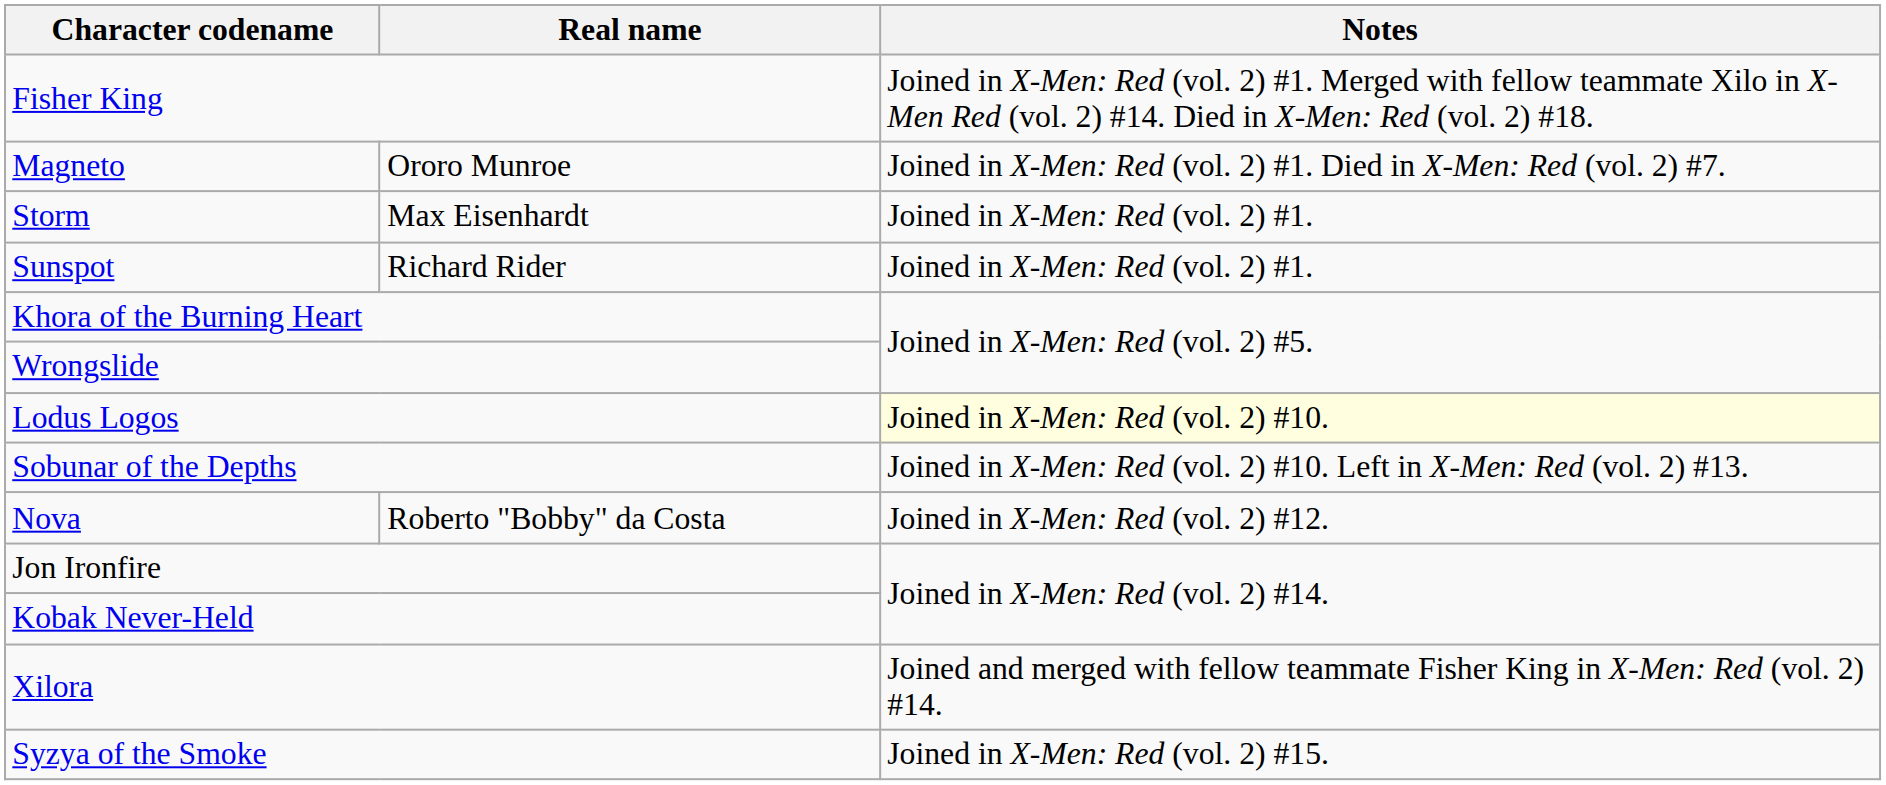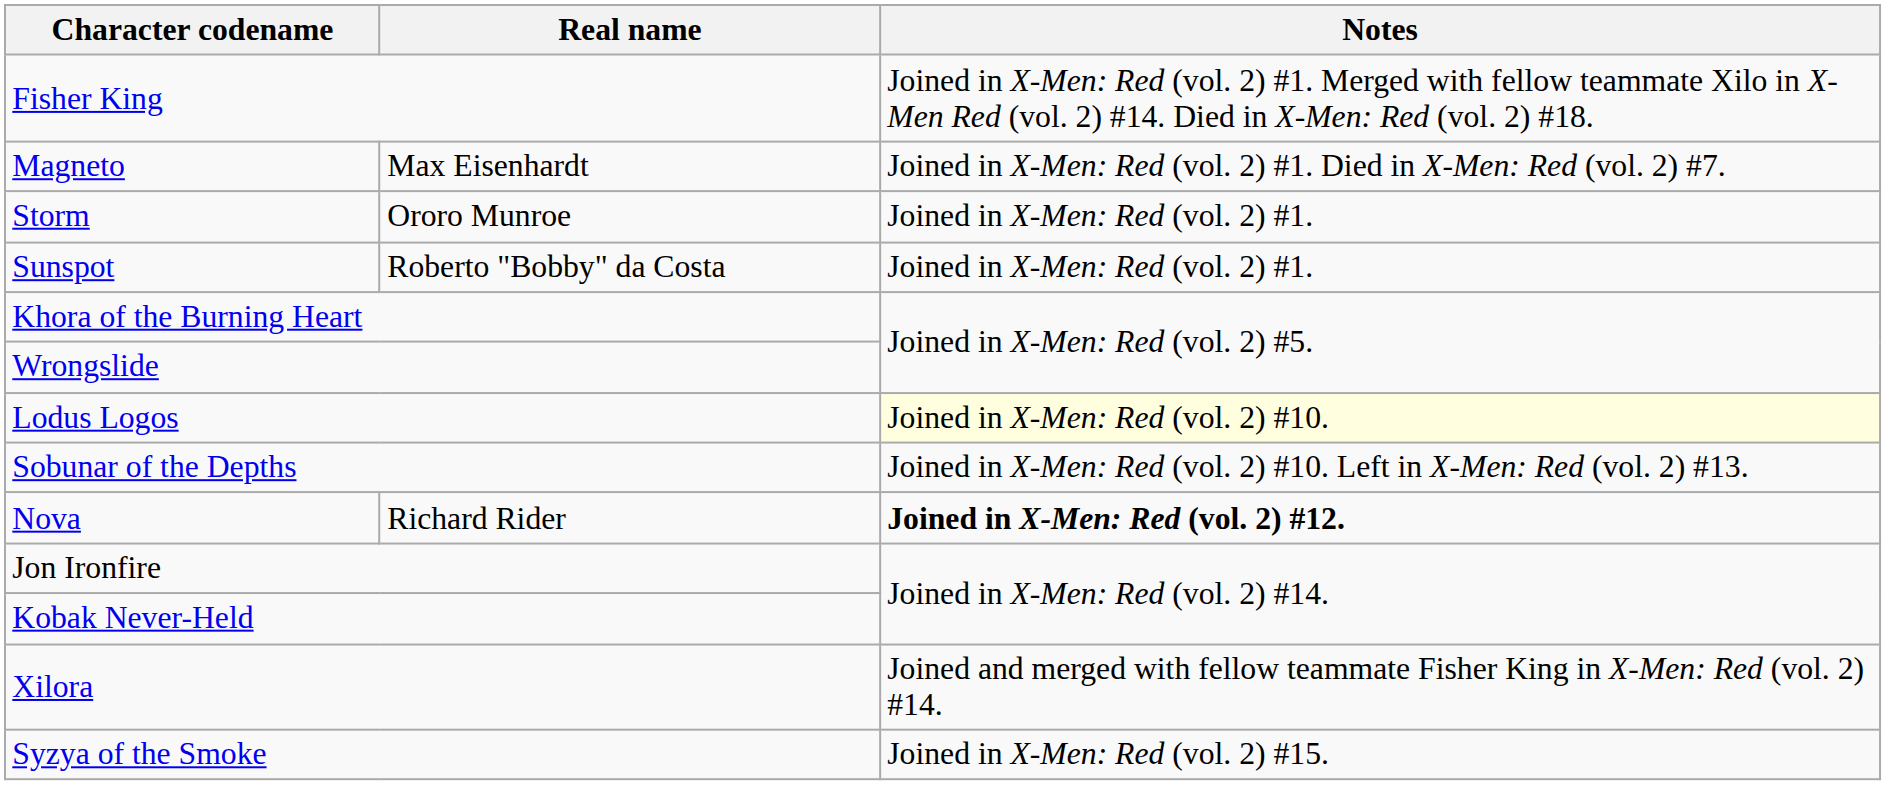 <table class="wikitable sortable" style="width:75%;">
 <tr>
 <th style="width:15%;">Character codename</th>
 <th style="width:20%;">Real name</th>
 <th style="width:40%;">Notes</th>
 </tr>
 <tr>
 <td colspan="2"><a href='#'>Fisher King</a></td>
 <td>Joined in <em>X-Men: Red</em> (vol. 2) #1. Merged with fellow teammate Xilo in <em>X-Men Red</em> (vol. 2) #14. Died in <em>X-Men: Red</em> (vol. 2) #18.</td>
 </tr>
 <tr>
 <td><a href='#'>Magneto</a></td>
-<td>Ororo Munroe</td>
+<td>Max Eisenhardt</td>
 <td>Joined in <em>X-Men: Red</em> (vol. 2) #1. Died in <em>X-Men: Red</em> (vol. 2) #7.</td>
 </tr>
 <tr>
 <td><a href='#'>Storm</a></td>
-<td>Max Eisenhardt</td>
+<td>Ororo Munroe</td>
 <td>Joined in <em>X-Men: Red</em> (vol. 2) #1.</td>
 </tr>
 <tr>
 <td><a href='#'>Sunspot</a></td>
-<td>Richard Rider</td>
+<td>Roberto "Bobby" da Costa</td>
 <td>Joined in <em>X-Men: Red</em> (vol. 2) #1.</td>
 </tr>
 <tr>
 <td colspan="2"><a href='#'>Khora of the Burning Heart</a></td>
 <td rowspan="2">Joined in <em>X-Men: Red</em> (vol. 2) #5.</td>
 </tr>
 <tr>
 <td colspan=2><a href='#'>Wrongslide</a></td>
 </tr>
 <tr>
 <td colspan="2"><a href='#'>Lodus Logos</a></td>
 <td style="background: lightyellow;">Joined in <em>X-Men: Red</em> (vol. 2) #10.</td>
 </tr>
 <tr>
 <td colspan="2"><a href='#'>Sobunar of the Depths</a></td>
 <td>Joined in <em>X-Men: Red</em> (vol. 2) #10. Left in <em>X-Men: Red</em> (vol. 2) #13.</td>
 </tr>
 <tr>
 <td><a href='#'>Nova</a></td>
-<td>Roberto "Bobby" da Costa</td>
-<td>Joined in <em>X-Men: Red</em> (vol. 2) #12.</td>
+<td>Richard Rider</td>
+<td><strong>Joined in <em>X-Men: Red</em> (vol. 2) #12.</strong></td>
 </tr>
 <tr>
 <td colspan="2">Jon Ironfire</td>
 <td rowspan="2">Joined in <em>X-Men: Red</em> (vol. 2) #14.</td>
 </tr>
 <tr>
 <td colspan="2"><a href='#'>Kobak Never-Held</a></td>
 </tr>
 <tr>
 <td colspan="2"><a href='#'>Xilora</a></td>
 <td>Joined and merged with fellow teammate Fisher King in <em>X-Men: Red</em> (vol. 2) #14.</td>
 </tr>
 <tr>
 <td colspan="2"><a href='#'>Syzya of the Smoke</a></td>
 <td>Joined in <em>X-Men: Red</em> (vol. 2) #15.</td>
 </tr>
 </table>
